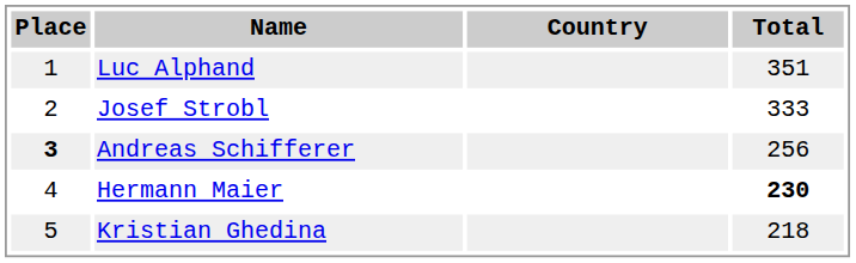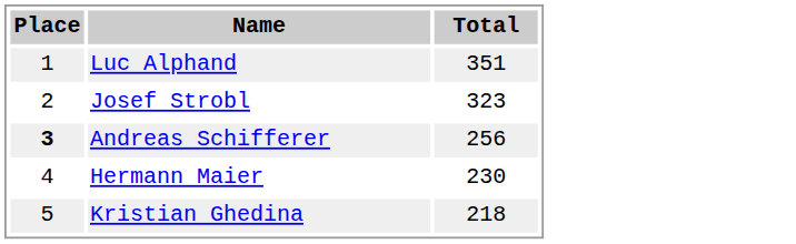 <table border="0" style="border: 1px solid #999; background-color:#FFFFFF; text-align:center; font-size:86%; line-height:15px;">
 <tr align="center" bgcolor="#CCCCCC">
 <th width=35>Place</th>
 <th width=170>Name</th>
-<th width=120>Country</th>
 <th width=50>Total</th>
 </tr>
 <tr bgcolor="#EFEFEF">
 <td>1</td>
 <td align="left"><a href='#'>Luc Alphand</a></td>
-<td align="left"></td>
 <td>351</td>
 </tr>
 <tr>
 <td>2</td>
 <td align="left"><a href='#'>Josef Strobl</a></td>
-<td align="left"></td>
-<td>333</td>
+<td>323</td>
 </tr>
 <tr bgcolor="#EFEFEF">
 <td><strong>3</strong></td>
 <td align="left"><a href='#'>Andreas Schifferer</a></td>
-<td align="left"></td>
 <td>256</td>
 </tr>
 <tr>
 <td>4</td>
 <td align="left"><a href='#'>Hermann Maier</a></td>
-<td align="left"></td>
-<td><strong>230</strong></td>
+<td>230</td>
 </tr>
 <tr bgcolor="#EFEFEF">
 <td>5</td>
 <td align="left"><a href='#'>Kristian Ghedina</a></td>
-<td align="left"></td>
 <td>218</td>
 </tr>
 </table>
